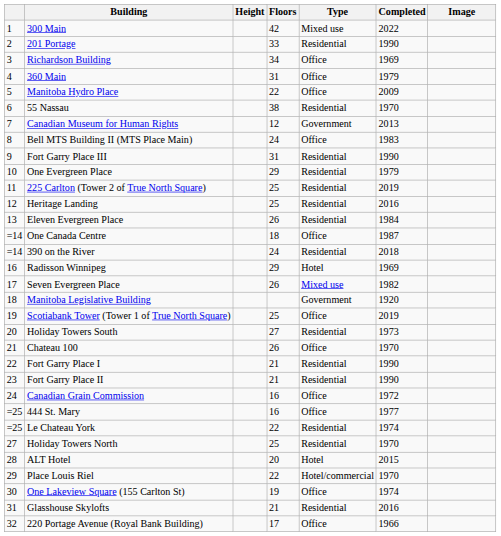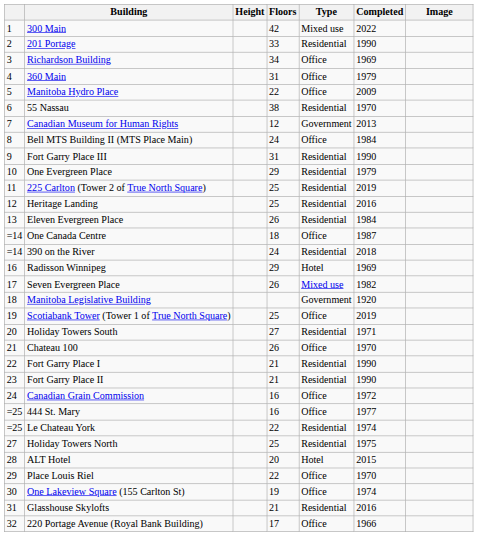 <table class= "wikitable sortable">
 <tr>
 <th></th>
 <th>Building</th>
 <th>Height</th>
 <th>Floors</th>
 <th>Type</th>
 <th>Completed</th>
 <th width="100px">Image</th>
 </tr>
 <tr>
 <td>1</td>
 <td><a href='#'>300 Main</a></td>
 <td></td>
 <td>42</td>
 <td>Mixed use</td>
 <td>2022</td>
 <td></td>
 </tr>
 <tr>
 <td>2</td>
 <td><a href='#'>201 Portage</a></td>
 <td></td>
 <td>33</td>
 <td>Residential</td>
 <td>1990</td>
 <td></td>
 </tr>
 <tr>
 <td>3</td>
 <td><a href='#'>Richardson Building</a></td>
 <td></td>
 <td>34</td>
 <td>Office</td>
 <td>1969</td>
 <td></td>
 </tr>
 <tr>
 <td>4</td>
 <td><a href='#'>360 Main</a></td>
 <td></td>
 <td>31</td>
 <td>Office</td>
 <td>1979</td>
 <td></td>
 </tr>
 <tr>
 <td>5</td>
 <td><a href='#'>Manitoba Hydro Place</a></td>
 <td></td>
 <td>22</td>
 <td>Office</td>
 <td>2009</td>
 <td></td>
 </tr>
 <tr>
 <td>6</td>
 <td>55 Nassau</td>
 <td></td>
 <td>38</td>
 <td>Residential</td>
 <td>1970</td>
 <td></td>
 </tr>
 <tr>
 <td>7</td>
 <td><a href='#'>Canadian Museum for Human Rights</a></td>
 <td></td>
 <td>12</td>
 <td>Government</td>
 <td>2013</td>
 <td></td>
 </tr>
 <tr>
 <td>8</td>
 <td>Bell MTS Building II (MTS Place Main)</td>
 <td></td>
 <td>24</td>
 <td>Office</td>
-<td>1983</td>
+<td>1984</td>
 <td></td>
 </tr>
 <tr>
 <td>9</td>
 <td>Fort Garry Place III</td>
 <td></td>
 <td>31</td>
 <td>Residential</td>
 <td>1990</td>
 <td></td>
 </tr>
 <tr>
 <td>10</td>
 <td>One Evergreen Place</td>
 <td></td>
 <td>29</td>
 <td>Residential</td>
 <td>1979</td>
 <td></td>
 </tr>
 <tr>
 <td>11</td>
 <td><a href='#'>225 Carlton</a> (Tower 2 of <a href='#'>True North Square</a>)</td>
 <td></td>
 <td>25</td>
 <td>Residential</td>
 <td>2019</td>
 <td></td>
 </tr>
 <tr>
 <td>12</td>
 <td>Heritage Landing</td>
 <td></td>
 <td>25</td>
 <td>Residential</td>
 <td>2016</td>
 <td></td>
 </tr>
 <tr>
 <td>13</td>
 <td>Eleven Evergreen Place</td>
 <td></td>
 <td>26</td>
 <td>Residential</td>
 <td>1984</td>
 <td></td>
 </tr>
 <tr>
 <td>=14</td>
 <td>One Canada Centre</td>
 <td></td>
 <td>18</td>
 <td>Office</td>
 <td>1987</td>
 <td></td>
 </tr>
 <tr>
 <td>=14</td>
 <td>390 on the River</td>
 <td></td>
 <td>24</td>
 <td>Residential</td>
 <td>2018</td>
 <td></td>
 </tr>
 <tr>
 <td>16</td>
 <td>Radisson Winnipeg</td>
 <td></td>
 <td>29</td>
 <td>Hotel</td>
 <td>1969</td>
 <td></td>
 </tr>
 <tr>
 <td>17</td>
 <td>Seven Evergreen Place</td>
 <td></td>
 <td>26</td>
 <td><a href='#'>Mixed use</a></td>
 <td>1982</td>
 <td></td>
 </tr>
 <tr>
 <td>18</td>
 <td><a href='#'>Manitoba Legislative Building</a></td>
 <td></td>
 <td></td>
 <td>Government</td>
 <td>1920</td>
 <td></td>
 </tr>
 <tr>
 <td>19</td>
 <td><a href='#'>Scotiabank Tower</a> (Tower 1 of <a href='#'>True North Square</a>)</td>
 <td></td>
 <td>25</td>
 <td>Office</td>
 <td>2019</td>
 <td></td>
 </tr>
 <tr>
 <td>20</td>
 <td>Holiday Towers South</td>
 <td></td>
 <td>27</td>
 <td>Residential</td>
-<td>1973</td>
+<td>1971</td>
 <td></td>
 </tr>
 <tr>
 <td>21</td>
 <td>Chateau 100</td>
 <td></td>
 <td>26</td>
 <td>Office</td>
 <td>1970</td>
 <td></td>
 </tr>
 <tr>
 <td>22</td>
 <td>Fort Garry Place I</td>
 <td></td>
 <td>21</td>
 <td>Residential</td>
 <td>1990</td>
 <td></td>
 </tr>
 <tr>
 <td>23</td>
 <td>Fort Garry Place II</td>
 <td></td>
 <td>21</td>
 <td>Residential</td>
 <td>1990</td>
 <td></td>
 </tr>
 <tr>
 <td>24</td>
 <td><a href='#'>Canadian Grain Commission</a></td>
 <td></td>
 <td>16</td>
 <td>Office</td>
 <td>1972</td>
 <td></td>
 </tr>
 <tr>
 <td>=25</td>
 <td>444 St. Mary</td>
 <td></td>
 <td>16</td>
 <td>Office</td>
 <td>1977</td>
 <td></td>
 </tr>
 <tr>
 <td>=25</td>
 <td>Le Chateau York</td>
 <td></td>
 <td>22</td>
 <td>Residential</td>
 <td>1974</td>
 <td></td>
 </tr>
 <tr>
 <td>27</td>
 <td>Holiday Towers North</td>
 <td></td>
 <td>25</td>
 <td>Residential</td>
-<td>1970</td>
+<td>1975</td>
 <td></td>
 </tr>
 <tr>
 <td>28</td>
 <td>ALT Hotel</td>
 <td></td>
 <td>20</td>
 <td>Hotel</td>
 <td>2015</td>
 <td></td>
 </tr>
 <tr>
 <td>29</td>
 <td>Place Louis Riel</td>
 <td></td>
 <td>22</td>
-<td>Hotel/commercial</td>
+<td>Office</td>
 <td>1970</td>
 <td></td>
 </tr>
 <tr>
 <td>30</td>
 <td><a href='#'>One Lakeview Square</a> (155 Carlton St)</td>
 <td></td>
 <td>19</td>
 <td>Office</td>
 <td>1974</td>
 <td></td>
 </tr>
 <tr>
 <td>31</td>
 <td>Glasshouse Skylofts</td>
 <td></td>
 <td>21</td>
 <td>Residential</td>
 <td>2016</td>
 <td></td>
 </tr>
 <tr>
 <td>32</td>
 <td>220 Portage Avenue (Royal Bank Building)</td>
 <td></td>
 <td>17</td>
 <td>Office</td>
 <td>1966</td>
 <td></td>
 </tr>
 </table>
